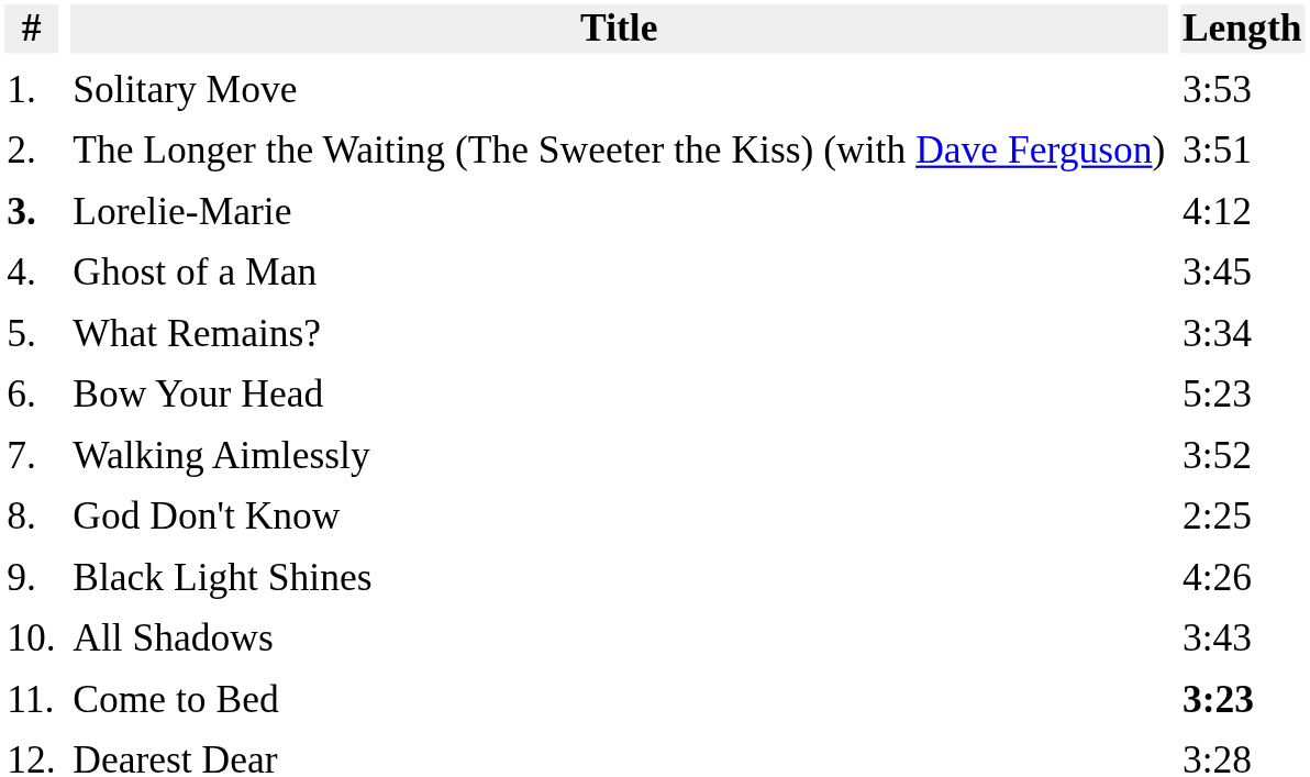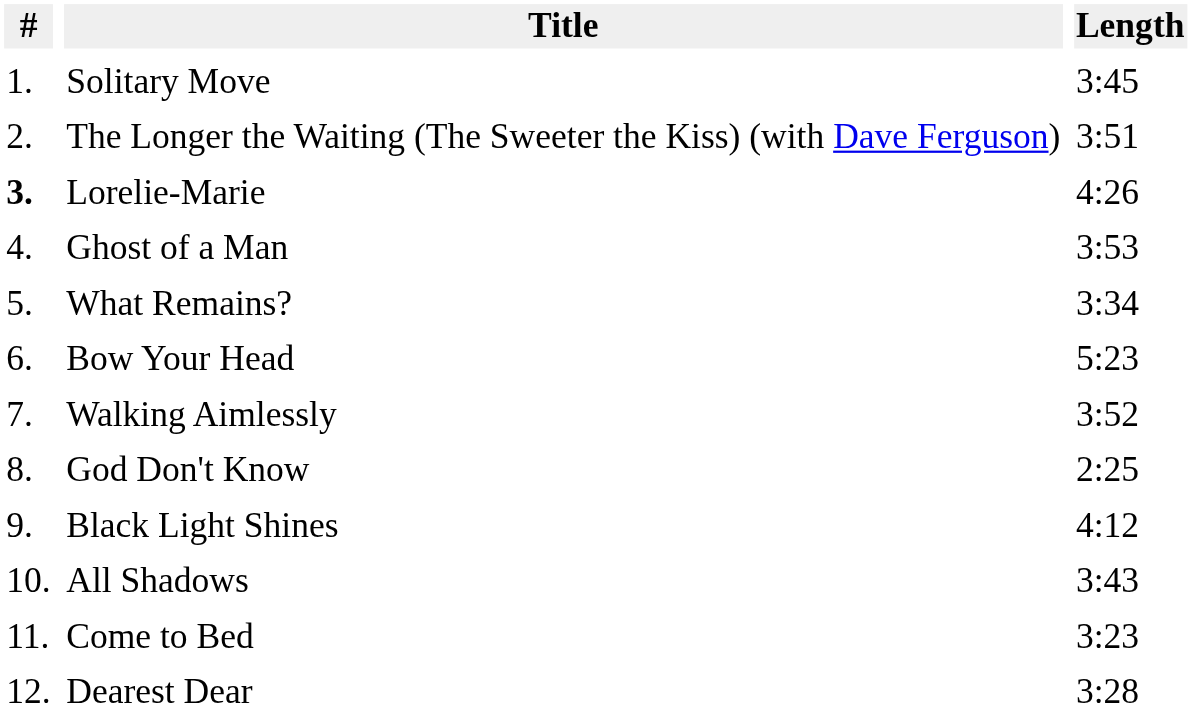 <table BORDER="0" CELLSPACING="5">
 <tr>
 <th STYLE="background:#efefef;"><strong>#</strong></th>
 <th STYLE="background:#efefef;"><strong>Title</strong></th>
 <th STYLE="background:#efefef;"><strong>Length</strong></th>
 </tr>
 <tr --->
 <td>1.</td>
 <td>Solitary Move</td>
-<td>3:53</td>
+<td>3:45</td>
 <td></td>
 </tr>
 <tr --->
 <td>2.</td>
 <td>The Longer the Waiting (The Sweeter the Kiss) (with <a href='#'>Dave Ferguson</a>)</td>
 <td>3:51</td>
 <td></td>
 </tr>
 <tr --->
 <td><strong>3.</strong></td>
 <td>Lorelie-Marie</td>
-<td>4:12</td>
+<td>4:26</td>
 <td></td>
 </tr>
 <tr --->
 <td>4.</td>
 <td>Ghost of а Man</td>
-<td>3:45</td>
+<td>3:53</td>
 <td></td>
 </tr>
 <tr --->
 <td>5.</td>
 <td>What Remains?</td>
 <td>3:34</td>
 <td></td>
 </tr>
 <tr --->
 <td>6.</td>
 <td>Bow Your Head</td>
 <td>5:23</td>
 <td></td>
 </tr>
 <tr --->
 <td>7.</td>
 <td>Walking Aimlessly</td>
 <td>3:52</td>
 <td></td>
 </tr>
 <tr --->
 <td>8.</td>
 <td>God Don't Know</td>
 <td>2:25</td>
 <td></td>
 </tr>
 <tr --->
 <td>9.</td>
 <td>Black Light Shines</td>
-<td>4:26</td>
+<td>4:12</td>
 <td></td>
 </tr>
 <tr --->
 <td>10.</td>
 <td>All Shadows</td>
 <td>3:43</td>
 <td></td>
 </tr>
 <tr --->
 <td>11.</td>
 <td>Come to Bed</td>
-<td><strong>3:23</strong></td>
+<td>3:23</td>
 <td></td>
 </tr>
 <tr --->
 <td>12.</td>
 <td>Dearest Dear</td>
 <td>3:28</td>
 <td></td>
 </tr>
 </table>
